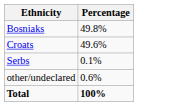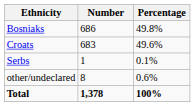 <table class="wikitable">
 <tr>
 <th width="100px">Ethnicity</th>
+<th width="80px">Number</th>
 <th width="80px">Percentage</th>
 </tr>
 <tr>
 <td><a href='#'>Bosniaks</a></td>
+<td>686</td>
 <td>49.8%</td>
 </tr>
 <tr>
 <td><a href='#'>Croats</a></td>
+<td>683</td>
 <td>49.6%</td>
 </tr>
 <tr>
 <td><a href='#'>Serbs</a></td>
+<td>1</td>
 <td>0.1%</td>
 </tr>
 <tr>
 <td>other/undeclared</td>
+<td>8</td>
 <td>0.6%</td>
 </tr>
 <tr>
 <td><strong>Total</strong></td>
+<td><strong>1,378</strong></td>
 <td><strong>100%</strong></td>
 </tr>
 </table>
